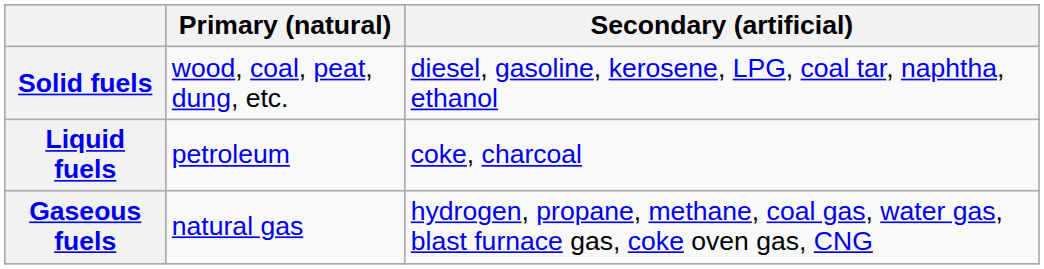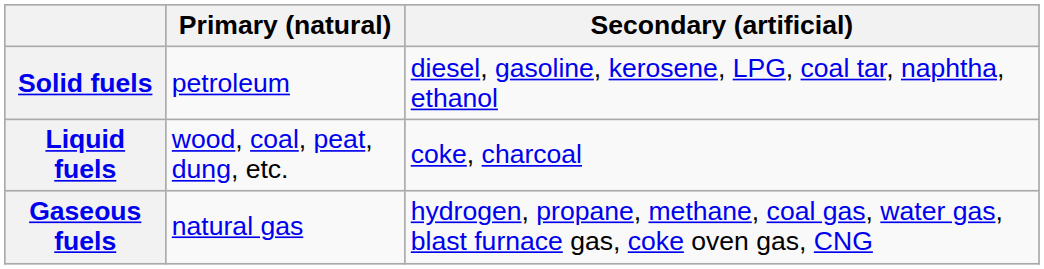 <table class="wikitable" style="margin:1em auto 1em auto;">
 <tr>
 <th scope="col"></th>
 <th scope="col">Primary (natural)</th>
 <th scope="col">Secondary (artificial)</th>
 </tr>
 <tr>
 <th scope="row"><a href='#'>Solid fuels</a></th>
-<td><a href='#'>wood</a>, <a href='#'>coal</a>, <a href='#'>peat</a>, <a href='#'>dung</a>, etc.</td>
+<td><a href='#'>petroleum</a></td>
 <td><a href='#'>diesel</a>, <a href='#'>gasoline</a>, <a href='#'>kerosene</a>, <a href='#'>LPG</a>, <a href='#'>coal tar</a>, <a href='#'>naphtha</a>, <a href='#'>ethanol</a></td>
 </tr>
 <tr>
 <th scope="row"><a href='#'>Liquid fuels</a></th>
-<td><a href='#'>petroleum</a></td>
+<td><a href='#'>wood</a>, <a href='#'>coal</a>, <a href='#'>peat</a>, <a href='#'>dung</a>, etc.</td>
 <td><a href='#'>coke</a>, <a href='#'>charcoal</a></td>
 </tr>
 <tr>
 <th scope="row"><a href='#'>Gaseous fuels</a></th>
 <td><a href='#'>natural gas</a></td>
 <td><a href='#'>hydrogen</a>, <a href='#'>propane</a>, <a href='#'>methane</a>, <a href='#'>coal gas</a>, <a href='#'>water gas</a>, <a href='#'>blast furnace</a> gas, <a href='#'>coke</a> oven gas, <a href='#'>CNG</a></td>
 </tr>
 </table>
